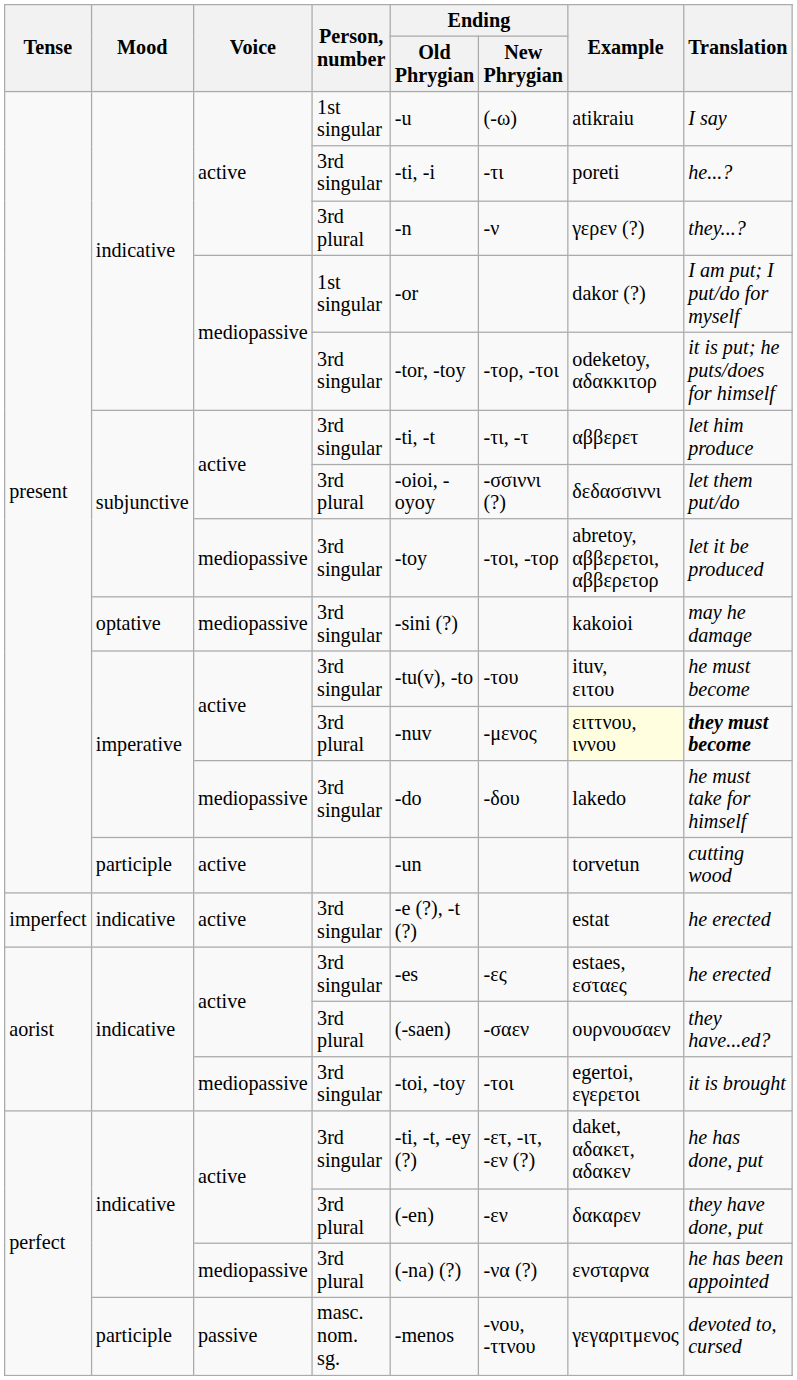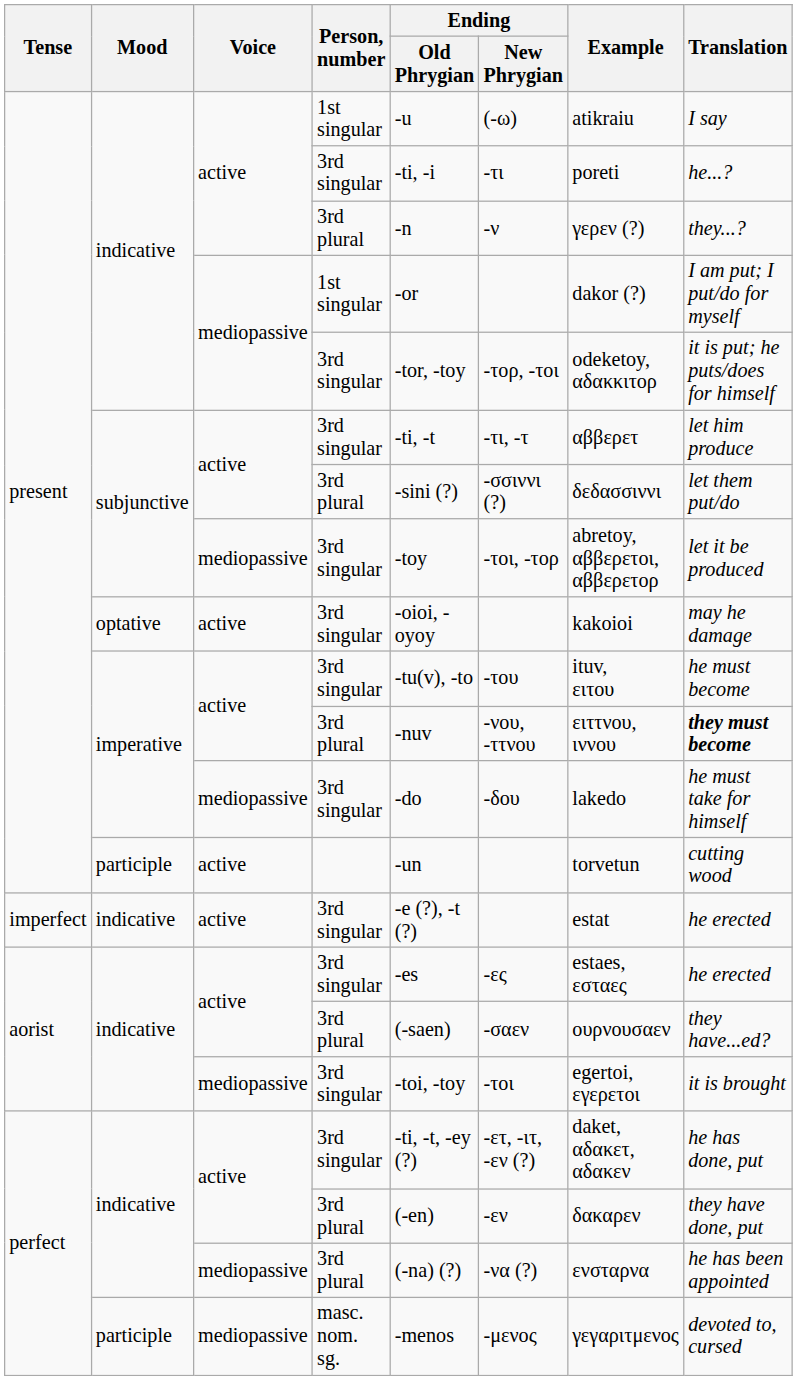 <table class="wikitable">
 <tr>
 <th rowspan="2">Tense</th>
 <th rowspan="2">Mood</th>
 <th rowspan="2">Voice</th>
 <th rowspan="2">Person, number</th>
 <th colspan="2">Ending</th>
 <th rowspan="2">Example</th>
 <th rowspan="2">Translation</th>
 </tr>
 <tr>
 <th>Old Phrygian</th>
 <th>New Phrygian</th>
 </tr>
 <tr>
 <td rowspan="13">present</td>
 <td rowspan="5">indicative</td>
 <td rowspan="3">active</td>
 <td>1st singular</td>
 <td>-u</td>
 <td>(-ω)</td>
 <td>atikraiu</td>
 <td><em>I say</em></td>
 </tr>
 <tr>
 <td>3rd singular</td>
 <td>-ti, -i</td>
 <td>-τι</td>
 <td>poreti</td>
 <td><em>he...?</em></td>
 </tr>
 <tr>
 <td>3rd plural</td>
 <td>-n</td>
 <td>-ν</td>
 <td>γερεν (?)</td>
 <td><em>they...?</em></td>
 </tr>
 <tr>
 <td rowspan="2">mediopassive</td>
 <td>1st singular</td>
 <td>-or</td>
 <td></td>
 <td>dakor (?)</td>
 <td><em>I am put; I put/do for myself</em></td>
 </tr>
 <tr>
 <td>3rd singular</td>
 <td>-tor, -toy</td>
 <td>-τορ, -τοι</td>
 <td>odeketoy, <br>αδακκιτορ</td>
 <td><em>it is put; he puts/does for himself</em></td>
 </tr>
 <tr>
 <td rowspan="3">subjunctive</td>
 <td rowspan="2">active</td>
 <td>3rd singular</td>
 <td>-ti, -t</td>
 <td>-τι, -τ</td>
 <td>αββερετ</td>
 <td><em>let him produce</em></td>
 </tr>
 <tr>
 <td>3rd plural</td>
-<td>-oioi, -oyoy</td>
+<td>-sini (?)</td>
 <td>-σσιννι (?)</td>
 <td>δεδασσιννι</td>
 <td><em>let them put/do</em></td>
 </tr>
 <tr>
 <td>mediopassive</td>
 <td>3rd singular</td>
 <td>-toy</td>
 <td>-τοι, -τορ</td>
 <td>abretoy, <br>αββερετοι, <br>αββερετορ</td>
 <td><em>let it be produced</em></td>
 </tr>
 <tr>
 <td>optative</td>
-<td>mediopassive</td>
+<td>active</td>
 <td>3rd singular</td>
-<td>-sini (?)</td>
+<td>-oioi, -oyoy</td>
 <td></td>
 <td>kakoioi</td>
 <td><em>may he damage</em></td>
 </tr>
 <tr>
 <td rowspan="3">imperative</td>
 <td rowspan="2">active</td>
 <td>3rd singular</td>
 <td>-tu(v), -to</td>
 <td>-του</td>
 <td>ituv, <br>ειτου</td>
 <td><em>he must become</em></td>
 </tr>
 <tr>
 <td>3rd plural</td>
 <td>-nuv</td>
-<td>-μενος</td>
-<td style="background: lightyellow;">ειττνου, <br>ιννου</td>
+<td>-νου, -ττνου</td>
+<td>ειττνου, <br>ιννου</td>
 <td><strong><em>they must become</em></strong></td>
 </tr>
 <tr>
 <td>mediopassive</td>
 <td>3rd singular</td>
 <td>-do</td>
 <td>-δου</td>
 <td>lakedo</td>
 <td><em>he must take for himself</em></td>
 </tr>
 <tr>
 <td>participle</td>
 <td>active</td>
 <td></td>
 <td>-un</td>
 <td></td>
 <td>torvetun</td>
 <td><em>cutting wood</em></td>
 </tr>
 <tr>
 <td>imperfect</td>
 <td>indicative</td>
 <td>active</td>
 <td>3rd singular</td>
 <td>-e (?), -t (?)</td>
 <td></td>
 <td>estat</td>
 <td><em>he erected</em></td>
 </tr>
 <tr>
 <td rowspan="3">aorist</td>
 <td rowspan="3">indicative</td>
 <td rowspan="2">active</td>
 <td>3rd singular</td>
 <td>-es</td>
 <td>-ες</td>
 <td>estaes, <br>εσταες</td>
 <td><em>he erected</em></td>
 </tr>
 <tr>
 <td>3rd plural</td>
 <td>(-saen)</td>
 <td>-σαεν</td>
 <td>ουρνουσαεν</td>
 <td><em>they have...ed?</em></td>
 </tr>
 <tr>
 <td>mediopassive</td>
 <td>3rd singular</td>
 <td>-toi, -toy</td>
 <td>-τοι</td>
 <td>egertoi, <br>εγερετοι</td>
 <td><em>it is brought</em></td>
 </tr>
 <tr>
 <td rowspan="4">perfect</td>
 <td rowspan="3">indicative</td>
 <td rowspan="2">active</td>
 <td>3rd singular</td>
 <td>-ti, -t, -ey (?)</td>
 <td>-ετ, -ιτ, -εν (?)</td>
 <td>daket, <br>αδακετ, <br>αδακεν</td>
 <td><em>he has done, put</em></td>
 </tr>
 <tr>
 <td>3rd plural</td>
 <td>(-en)</td>
 <td>-εν</td>
 <td>δακαρεν</td>
 <td><em>they have done, put</em></td>
 </tr>
 <tr>
 <td>mediopassive</td>
 <td>3rd plural</td>
 <td>(-na) (?)</td>
 <td>-να (?)</td>
 <td>ενσταρνα</td>
 <td><em>he has been appointed</em></td>
 </tr>
 <tr>
 <td>participle</td>
-<td>passive</td>
+<td>mediopassive</td>
 <td>masc. nom. sg.</td>
 <td>-menos</td>
-<td>-νου, -ττνου</td>
+<td>-μενος</td>
 <td>γεγαριτμενος</td>
 <td><em>devoted to, cursed</em></td>
 </tr>
 </table>
